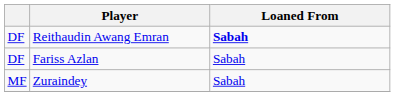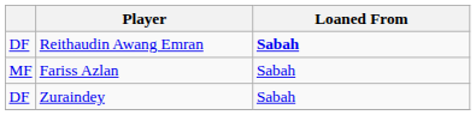 <table class="wikitable plainrowheaders sortable" style="font-size:95%">
 <tr>
 <th></th>
 <th scope=col style="width:200px;">Player</th>
 <th scope=col style="width:200px;">Loaned From</th>
 </tr>
 <tr>
 <td align=left><a href='#'>DF</a></td>
 <td align=left> <a href='#'>Reithaudin Awang Emran</a></td>
 <td align=left><strong> <a href='#'>Sabah</a></strong></td>
 </tr>
 <tr>
-<td align=left><a href='#'>DF</a></td>
+<td align=left><a href='#'>MF</a></td>
 <td align=left> <a href='#'>Fariss Azlan</a></td>
 <td align=left> <a href='#'>Sabah</a></td>
 </tr>
 <tr>
-<td align=left><a href='#'>MF</a></td>
+<td align=left><a href='#'>DF</a></td>
 <td align=left> <a href='#'>Zuraindey</a></td>
 <td align=left> <a href='#'>Sabah</a></td>
 </tr>
 <tr>
 </tr>
 </table>
